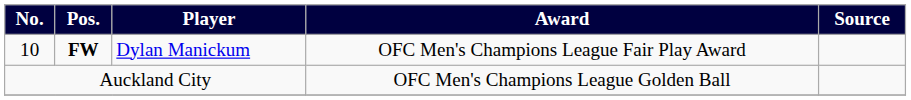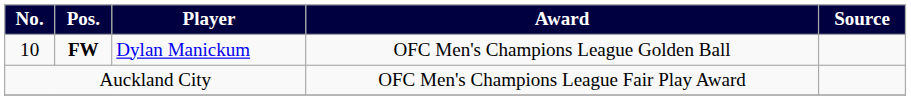 <table class="wikitable" style="text-align:center; width:60%;">
 <tr>
 <th scope="col" style="background:#000040; color:white">No.</th>
 <th scope="col" style="background:#000040; color:white">Pos.</th>
 <th scope="col" style="background:#000040; color:white">Player</th>
 <th scope="col" style="background:#000040; color:white">Award</th>
 <th scope="col" style="background:#000040; color:white">Source</th>
 </tr>
 <tr>
 <td rowspan=1>10</td>
 <td rowspan=1><strong>FW</strong></td>
 <td align="left" rowspan=1> <a href='#'>Dylan Manickum</a></td>
-<td>OFC Men's Champions League Fair Play Award</td>
+<td>OFC Men's Champions League Golden Ball</td>
 <td></td>
 </tr>
 <tr>
 <td colspan=3> Auckland City</td>
-<td>OFC Men's Champions League Golden Ball</td>
+<td>OFC Men's Champions League Fair Play Award</td>
 <td></td>
 </tr>
 <tr>
 </tr>
 </table>
